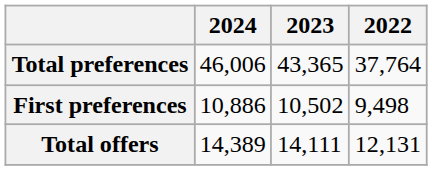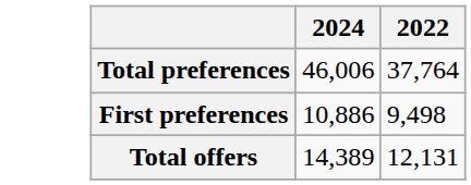 <table style="float:right; font-size:85%; margin:10px" "text-align:center; margin:auto;" class="wikitable">
 <tr>
 <th> </th>
 <th>2024</th>
-<th>2023</th>
 <th>2022</th>
 </tr>
 <tr>
 <th>Total preferences</th>
 <td>46,006</td>
-<td>43,365</td>
 <td>37,764</td>
 </tr>
 <tr>
 <th>First preferences</th>
 <td>10,886</td>
-<td>10,502</td>
 <td>9,498</td>
 </tr>
 <tr>
 <th>Total offers</th>
 <td>14,389</td>
-<td>14,111</td>
 <td>12,131</td>
 </tr>
 </table>
